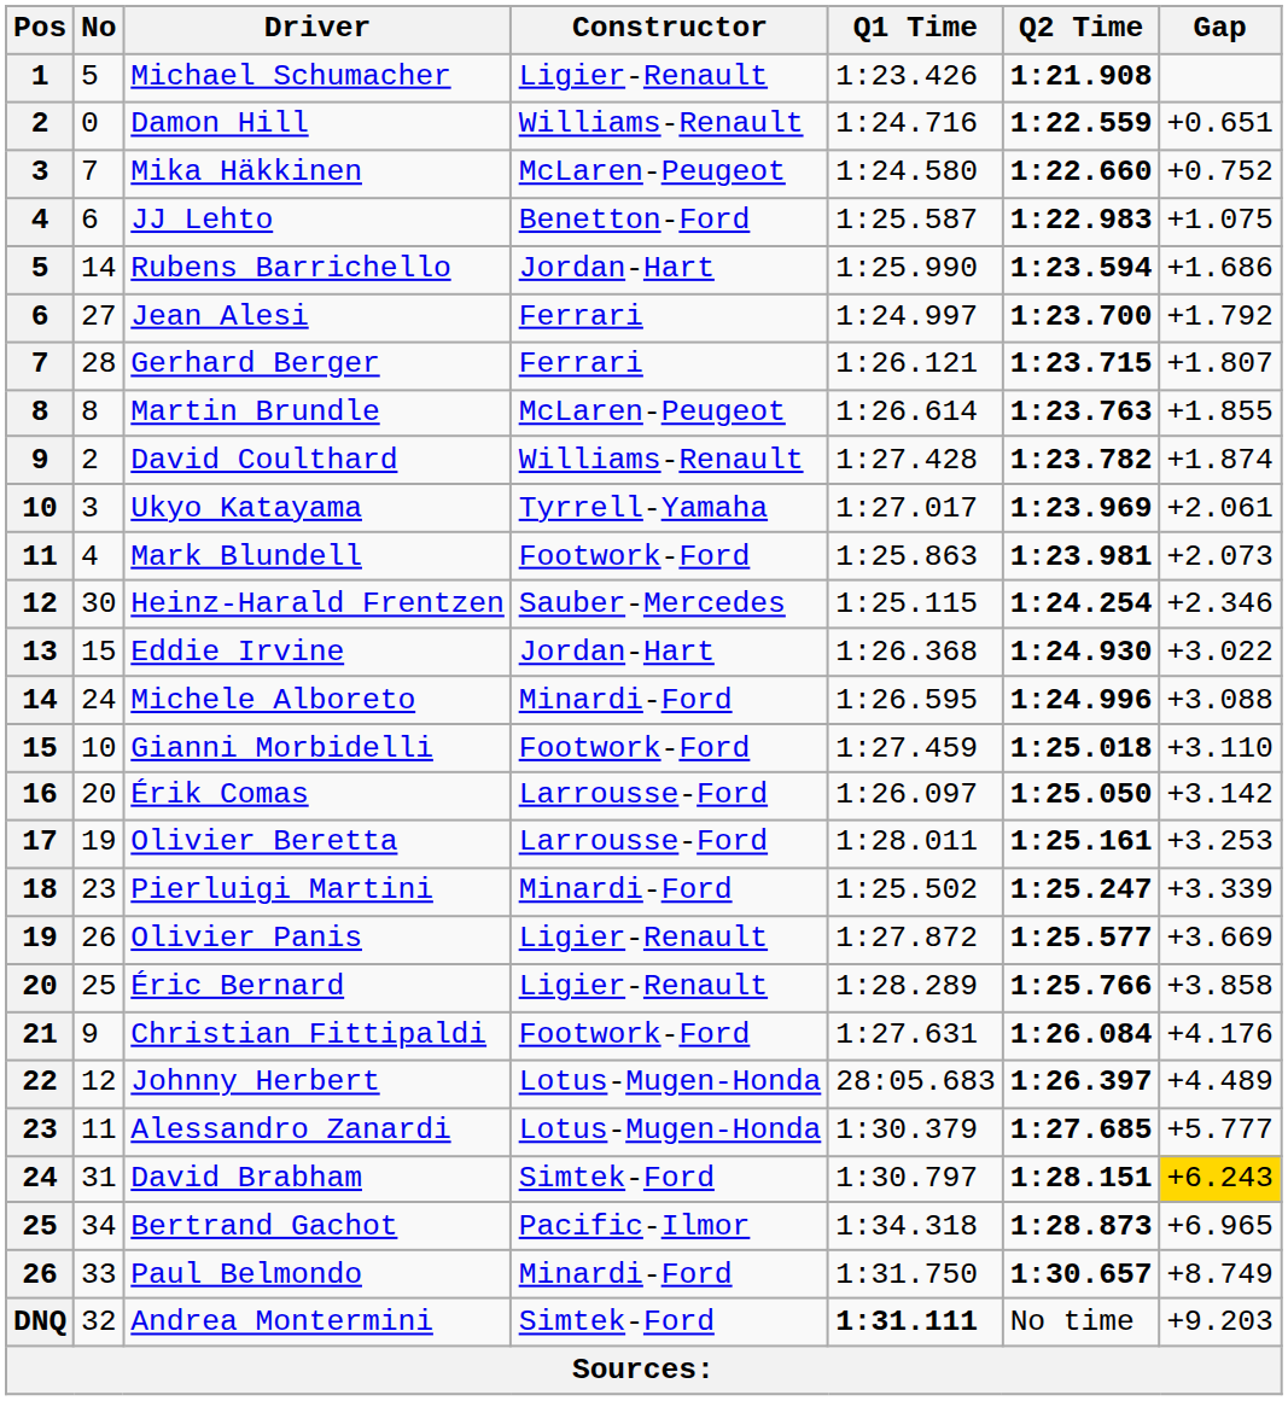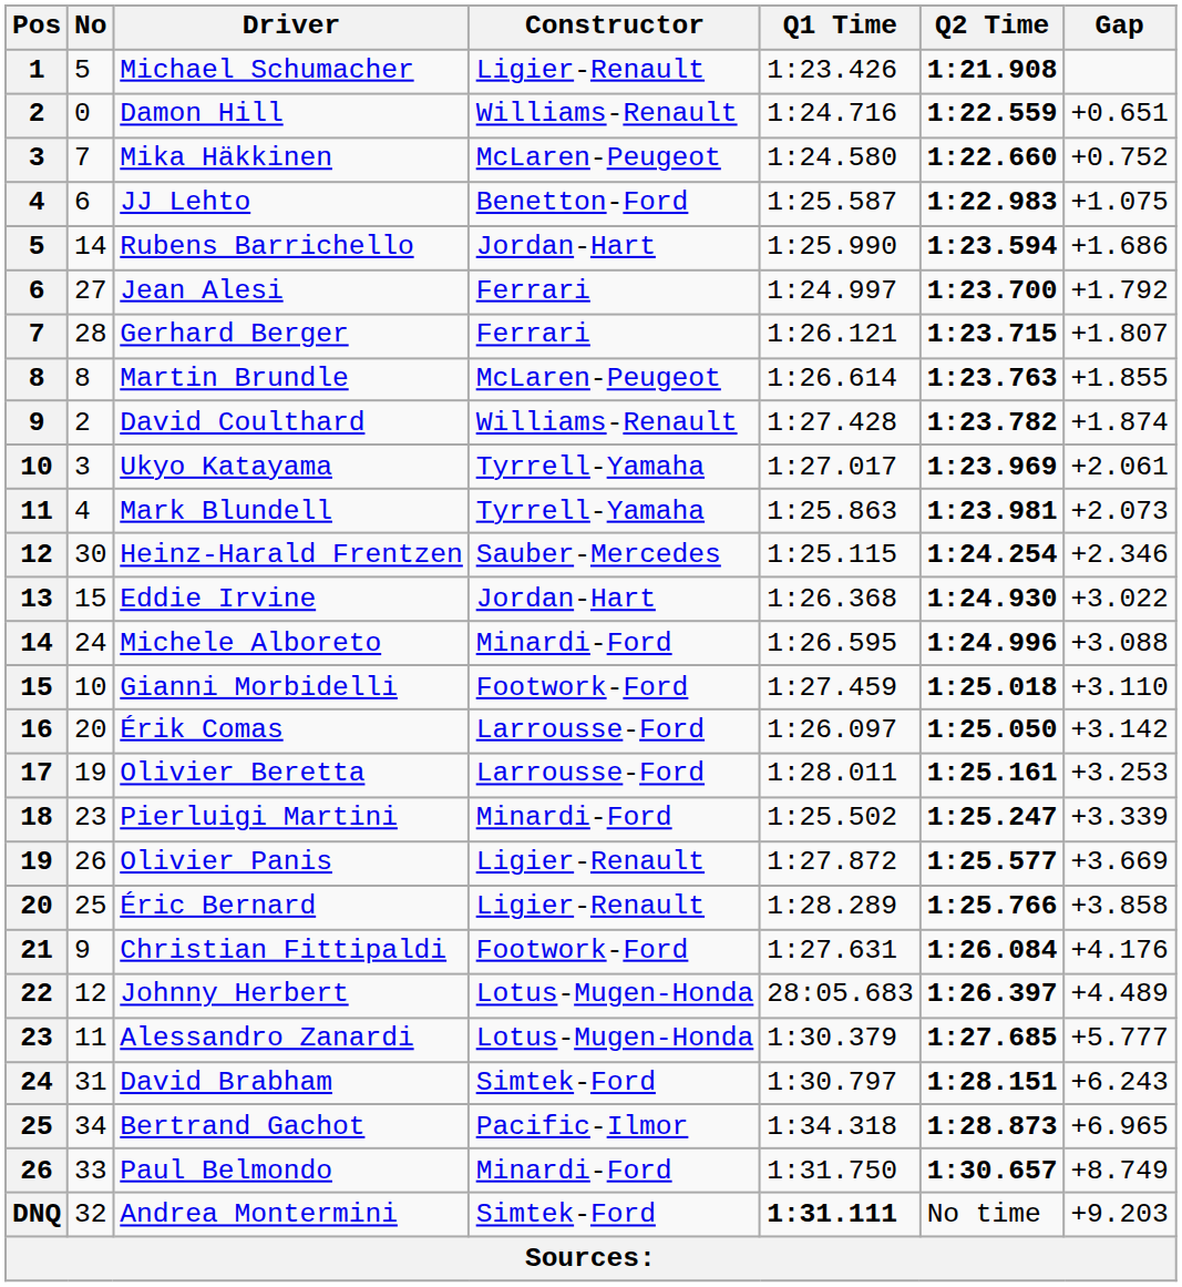 <table class="wikitable sortable" style="font-size: 95%;">
 <tr>
 <th>Pos</th>
 <th>No</th>
 <th>Driver</th>
 <th>Constructor</th>
 <th>Q1 Time</th>
 <th>Q2 Time</th>
 <th>Gap</th>
 </tr>
 <tr>
 <th>1</th>
 <td>5</td>
 <td> <a href='#'>Michael Schumacher</a></td>
 <td><a href='#'>Ligier</a>-<a href='#'>Renault</a></td>
 <td>1:23.426</td>
 <td><strong>1:21.908</strong></td>
 <td></td>
 </tr>
 <tr>
 <th>2</th>
 <td>0</td>
 <td> <a href='#'>Damon Hill</a></td>
 <td><a href='#'>Williams</a>-<a href='#'>Renault</a></td>
 <td>1:24.716</td>
 <td><strong>1:22.559</strong></td>
 <td>+0.651</td>
 </tr>
 <tr>
 <th>3</th>
 <td>7</td>
 <td> <a href='#'>Mika Häkkinen</a></td>
 <td><a href='#'>McLaren</a>-<a href='#'>Peugeot</a></td>
 <td>1:24.580</td>
 <td><strong>1:22.660</strong></td>
 <td>+0.752</td>
 </tr>
 <tr>
 <th>4</th>
 <td>6</td>
 <td> <a href='#'>JJ Lehto</a></td>
 <td><a href='#'>Benetton</a>-<a href='#'>Ford</a></td>
 <td>1:25.587</td>
 <td><strong>1:22.983</strong></td>
 <td>+1.075</td>
 </tr>
 <tr>
 <th>5</th>
 <td>14</td>
 <td> <a href='#'>Rubens Barrichello</a></td>
 <td><a href='#'>Jordan</a>-<a href='#'>Hart</a></td>
 <td>1:25.990</td>
 <td><strong>1:23.594</strong></td>
 <td>+1.686</td>
 </tr>
 <tr>
 <th>6</th>
 <td>27</td>
 <td> <a href='#'>Jean Alesi</a></td>
 <td><a href='#'>Ferrari</a></td>
 <td>1:24.997</td>
 <td><strong>1:23.700</strong></td>
 <td>+1.792</td>
 </tr>
 <tr>
 <th>7</th>
 <td>28</td>
 <td> <a href='#'>Gerhard Berger</a></td>
 <td><a href='#'>Ferrari</a></td>
 <td>1:26.121</td>
 <td><strong>1:23.715</strong></td>
 <td>+1.807</td>
 </tr>
 <tr>
 <th>8</th>
 <td>8</td>
 <td> <a href='#'>Martin Brundle</a></td>
 <td><a href='#'>McLaren</a>-<a href='#'>Peugeot</a></td>
 <td>1:26.614</td>
 <td><strong>1:23.763</strong></td>
 <td>+1.855</td>
 </tr>
 <tr>
 <th>9</th>
 <td>2</td>
 <td> <a href='#'>David Coulthard</a></td>
 <td><a href='#'>Williams</a>-<a href='#'>Renault</a></td>
 <td>1:27.428</td>
 <td><strong>1:23.782</strong></td>
 <td>+1.874</td>
 </tr>
 <tr>
 <th>10</th>
 <td>3</td>
 <td> <a href='#'>Ukyo Katayama</a></td>
 <td><a href='#'>Tyrrell</a>-<a href='#'>Yamaha</a></td>
 <td>1:27.017</td>
 <td><strong>1:23.969</strong></td>
 <td>+2.061</td>
 </tr>
 <tr>
 <th>11</th>
 <td>4</td>
 <td> <a href='#'>Mark Blundell</a></td>
-<td><a href='#'>Footwork</a>-<a href='#'>Ford</a></td>
+<td><a href='#'>Tyrrell</a>-<a href='#'>Yamaha</a></td>
 <td>1:25.863</td>
 <td><strong>1:23.981</strong></td>
 <td>+2.073</td>
 </tr>
 <tr>
 <th>12</th>
 <td>30</td>
 <td> <a href='#'>Heinz-Harald Frentzen</a></td>
 <td><a href='#'>Sauber</a>-<a href='#'>Mercedes</a></td>
 <td>1:25.115</td>
 <td><strong>1:24.254</strong></td>
 <td>+2.346</td>
 </tr>
 <tr>
 <th>13</th>
 <td>15</td>
 <td> <a href='#'>Eddie Irvine</a></td>
 <td><a href='#'>Jordan</a>-<a href='#'>Hart</a></td>
 <td>1:26.368</td>
 <td><strong>1:24.930</strong></td>
 <td>+3.022</td>
 </tr>
 <tr>
 <th>14</th>
 <td>24</td>
 <td> <a href='#'>Michele Alboreto</a></td>
 <td><a href='#'>Minardi</a>-<a href='#'>Ford</a></td>
 <td>1:26.595</td>
 <td><strong>1:24.996</strong></td>
 <td>+3.088</td>
 </tr>
 <tr>
 <th>15</th>
 <td>10</td>
 <td> <a href='#'>Gianni Morbidelli</a></td>
 <td><a href='#'>Footwork</a>-<a href='#'>Ford</a></td>
 <td>1:27.459</td>
 <td><strong>1:25.018</strong></td>
 <td>+3.110</td>
 </tr>
 <tr>
 <th>16</th>
 <td>20</td>
 <td> <a href='#'>Érik Comas</a></td>
 <td><a href='#'>Larrousse</a>-<a href='#'>Ford</a></td>
 <td>1:26.097</td>
 <td><strong>1:25.050</strong></td>
 <td>+3.142</td>
 </tr>
 <tr>
 <th>17</th>
 <td>19</td>
 <td> <a href='#'>Olivier Beretta</a></td>
 <td><a href='#'>Larrousse</a>-<a href='#'>Ford</a></td>
 <td>1:28.011</td>
 <td><strong>1:25.161</strong></td>
 <td>+3.253</td>
 </tr>
 <tr>
 <th>18</th>
 <td>23</td>
 <td> <a href='#'>Pierluigi Martini</a></td>
 <td><a href='#'>Minardi</a>-<a href='#'>Ford</a></td>
 <td>1:25.502</td>
 <td><strong>1:25.247</strong></td>
 <td>+3.339</td>
 </tr>
 <tr>
 <th>19</th>
 <td>26</td>
 <td> <a href='#'>Olivier Panis</a></td>
 <td><a href='#'>Ligier</a>-<a href='#'>Renault</a></td>
 <td>1:27.872</td>
 <td><strong>1:25.577</strong></td>
 <td>+3.669</td>
 </tr>
 <tr>
 <th>20</th>
 <td>25</td>
 <td> <a href='#'>Éric Bernard</a></td>
 <td><a href='#'>Ligier</a>-<a href='#'>Renault</a></td>
 <td>1:28.289</td>
 <td><strong>1:25.766</strong></td>
 <td>+3.858</td>
 </tr>
 <tr>
 <th>21</th>
 <td>9</td>
 <td> <a href='#'>Christian Fittipaldi</a></td>
 <td><a href='#'>Footwork</a>-<a href='#'>Ford</a></td>
 <td>1:27.631</td>
 <td><strong>1:26.084</strong></td>
 <td>+4.176</td>
 </tr>
 <tr>
 <th>22</th>
 <td>12</td>
 <td> <a href='#'>Johnny Herbert</a></td>
 <td><a href='#'>Lotus</a>-<a href='#'>Mugen-Honda</a></td>
 <td>28:05.683</td>
 <td><strong>1:26.397</strong></td>
 <td>+4.489</td>
 </tr>
 <tr>
 <th>23</th>
 <td>11</td>
 <td> <a href='#'>Alessandro Zanardi</a></td>
 <td><a href='#'>Lotus</a>-<a href='#'>Mugen-Honda</a></td>
 <td>1:30.379</td>
 <td><strong>1:27.685</strong></td>
 <td>+5.777</td>
 </tr>
 <tr>
 <th>24</th>
 <td>31</td>
 <td> <a href='#'>David Brabham</a></td>
 <td><a href='#'>Simtek</a>-<a href='#'>Ford</a></td>
 <td>1:30.797</td>
 <td><strong>1:28.151</strong></td>
-<td style="background: gold;">+6.243</td>
+<td>+6.243</td>
 </tr>
 <tr>
 <th>25</th>
 <td>34</td>
 <td> <a href='#'>Bertrand Gachot</a></td>
 <td><a href='#'>Pacific</a>-<a href='#'>Ilmor</a></td>
 <td>1:34.318</td>
 <td><strong>1:28.873</strong></td>
 <td>+6.965</td>
 </tr>
 <tr>
 <th>26</th>
 <td>33</td>
 <td> <a href='#'>Paul Belmondo</a></td>
 <td><a href='#'>Minardi</a>-<a href='#'>Ford</a></td>
 <td>1:31.750</td>
 <td><strong>1:30.657</strong></td>
 <td>+8.749</td>
 </tr>
 <tr>
 <th>DNQ</th>
 <td>32</td>
 <td> <a href='#'>Andrea Montermini</a></td>
 <td><a href='#'>Simtek</a>-<a href='#'>Ford</a></td>
 <td><strong>1:31.111</strong></td>
 <td>No time</td>
 <td>+9.203</td>
 </tr>
 <tr>
 <th colspan="7">Sources:</th>
 </tr>
 </table>
